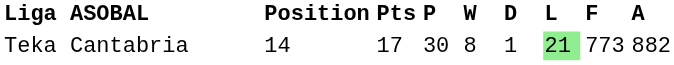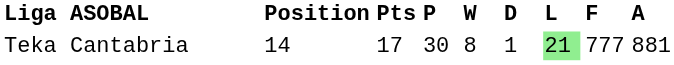 <table>
 <tr ---->
 <td width="150"><strong>Liga ASOBAL</strong></td>
 <td width="20"><strong>Position</strong></td>
 <td width="20"><strong>Pts</strong></td>
 <td width="20"><strong>P</strong></td>
 <td width="20"><strong>W</strong></td>
 <td width="20"><strong>D</strong></td>
 <td width="20"><strong>L</strong></td>
 <td width="20"><strong>F</strong></td>
 <td width="20"><strong>A</strong></td>
 </tr>
 <tr ---->
 <td>Teka Cantabria</td>
 <td>14</td>
 <td>17</td>
 <td>30</td>
 <td>8</td>
 <td>1</td>
 <td style="background: lightgreen;">21</td>
-<td>773</td>
-<td>882</td>
+<td>777</td>
+<td>881</td>
 </tr>
 </table>
